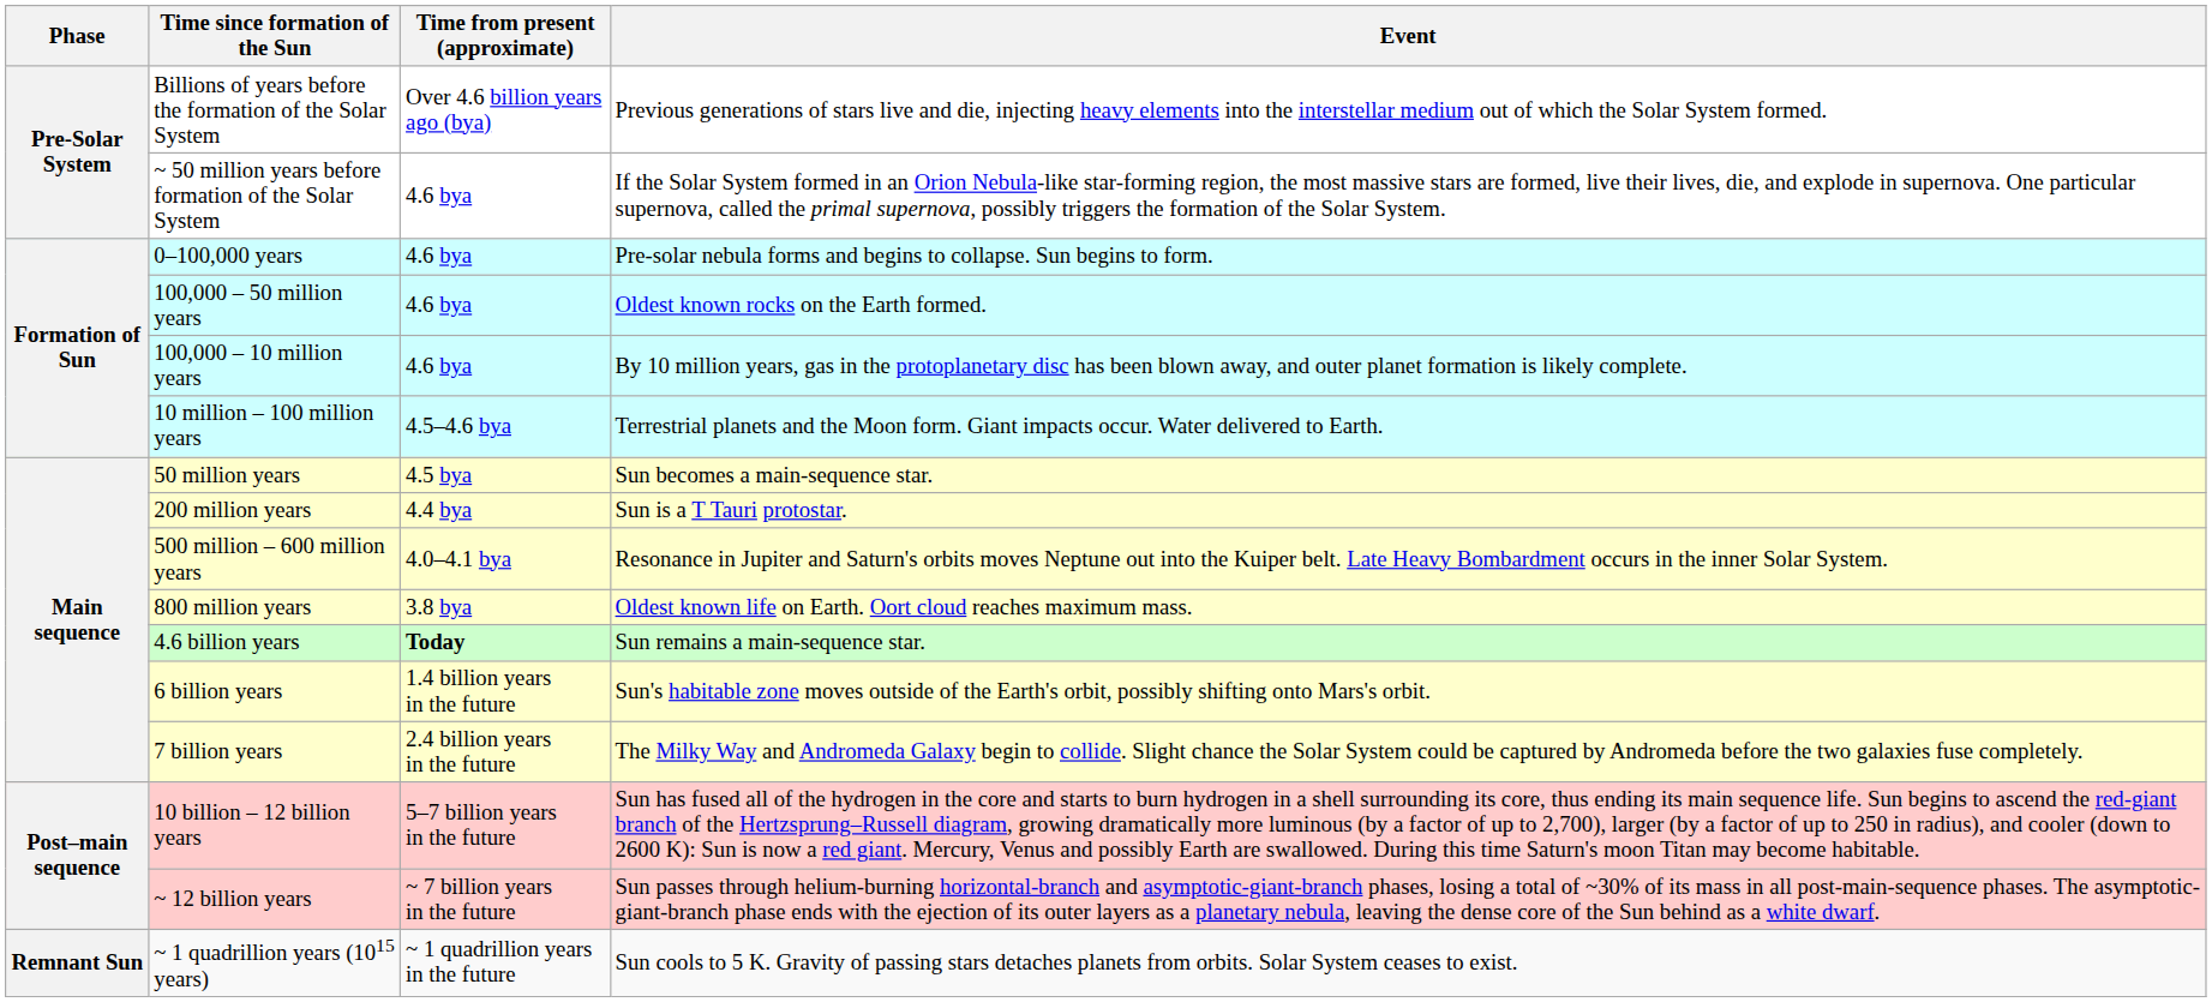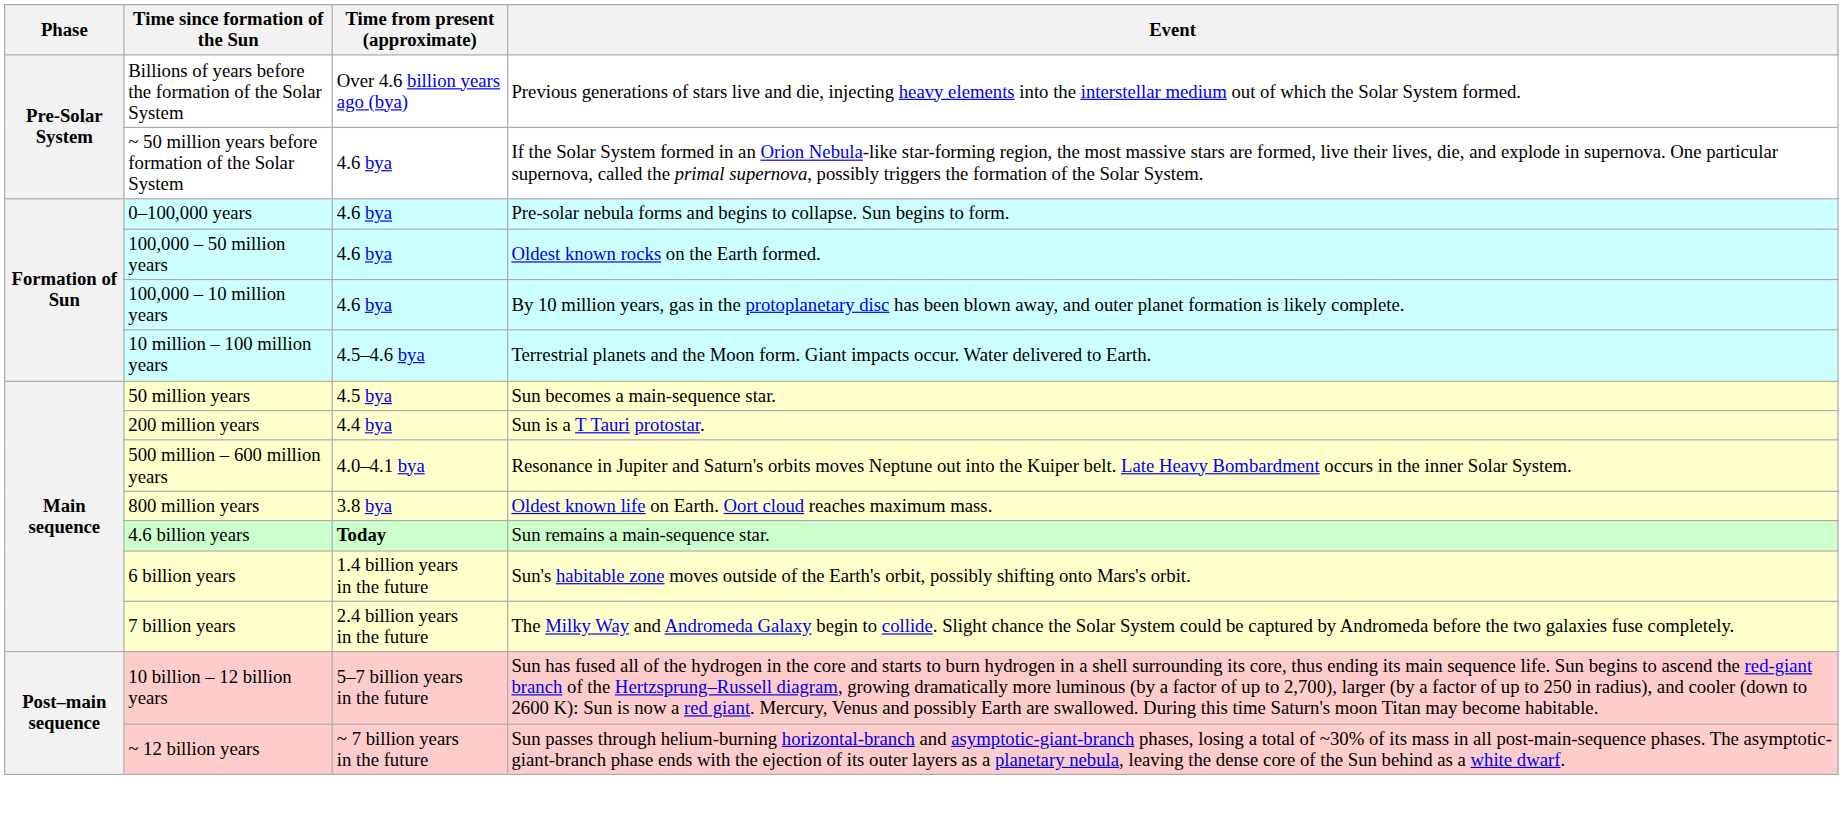 <table class="wikitable sortable">
 <tr>
 <th>Phase</th>
 <th>Time since formation of the Sun</th>
 <th>Time from present (approximate)</th>
 <th>Event</th>
 </tr>
 <tr bgcolor="#ffffff">
 <th rowspan="2">Pre-Solar System</th>
 <td>Billions of years before the formation of the Solar System</td>
 <td>Over 4.6 <a href='#'>billion years ago (bya)</a></td>
 <td>Previous generations of stars live and die, injecting <a href='#'>heavy elements</a> into the <a href='#'>interstellar medium</a> out of which the Solar System formed.</td>
 </tr>
 <tr bgcolor="#ffffff">
 <td>~ 50 million years before formation of the Solar System</td>
 <td>4.6 <a href='#'>bya</a></td>
 <td>If the Solar System formed in an <a href='#'>Orion Nebula</a>-like star-forming region, the most massive stars are formed, live their lives, die, and explode in supernova. One particular supernova, called the <em>primal supernova</em>, possibly triggers the formation of the Solar System.</td>
 </tr>
 <tr bgcolor="#ccffff">
 <th rowspan="4">Formation of Sun</th>
 <td>0–100,000 years</td>
 <td>4.6 <a href='#'>bya</a></td>
 <td>Pre-solar nebula forms and begins to collapse. Sun begins to form.</td>
 </tr>
 <tr bgcolor="#ccffff">
 <td>100,000 – 50 million years</td>
 <td>4.6 <a href='#'>bya</a></td>
 <td><a href='#'>Oldest known rocks</a> on the Earth formed.</td>
 </tr>
 <tr bgcolor="#ccffff">
 <td>100,000 – 10 million years</td>
 <td>4.6 <a href='#'>bya</a></td>
 <td>By 10 million years, gas in the <a href='#'>protoplanetary disc</a> has been blown away, and outer planet formation is likely complete.</td>
 </tr>
 <tr bgcolor="#ccffff">
 <td>10 million – 100 million years</td>
 <td>4.5–4.6 <a href='#'>bya</a></td>
 <td>Terrestrial planets and the Moon form. Giant impacts occur. Water delivered to Earth.</td>
 </tr>
 <tr bgcolor="#ffffcc">
 <th rowspan="7">Main sequence</th>
 <td>50 million years</td>
 <td>4.5 <a href='#'>bya</a></td>
 <td>Sun becomes a main-sequence star.</td>
 </tr>
 <tr bgcolor="#ffffcc">
 <td>200 million years</td>
 <td>4.4 <a href='#'>bya</a></td>
 <td>Sun is a <a href='#'>T Tauri</a> <a href='#'>protostar</a>.</td>
 </tr>
 <tr bgcolor="#ffffcc">
 <td>500 million – 600 million years</td>
 <td>4.0–4.1 <a href='#'>bya</a></td>
 <td>Resonance in Jupiter and Saturn's orbits moves Neptune out into the Kuiper belt. <a href='#'>Late Heavy Bombardment</a> occurs in the inner Solar System.</td>
 </tr>
 <tr bgcolor="#ffffcc">
 <td>800 million years</td>
 <td>3.8 <a href='#'>bya</a></td>
 <td><a href='#'>Oldest known life</a> on Earth. <a href='#'>Oort cloud</a> reaches maximum mass.</td>
 </tr>
 <tr bgcolor="#ccffcc">
 <td>4.6 billion years</td>
 <td><strong>Today</strong></td>
 <td>Sun remains a main-sequence star.</td>
 </tr>
 <tr bgcolor="#ffffcc">
 <td>6 billion years</td>
 <td>1.4 billion years in the future</td>
 <td>Sun's <a href='#'>habitable zone</a> moves outside of the Earth's orbit, possibly shifting onto Mars's orbit.</td>
 </tr>
 <tr bgcolor="#ffffcc">
 <td>7 billion years</td>
 <td>2.4 billion years in the future</td>
 <td>The <a href='#'>Milky Way</a> and <a href='#'>Andromeda Galaxy</a> begin to <a href='#'>collide</a>. Slight chance the Solar System could be captured by Andromeda before the two galaxies fuse completely.</td>
 </tr>
 <tr bgcolor="#ffcccc">
 <th rowspan="2">Post–main sequence</th>
 <td>10 billion – 12 billion years</td>
 <td>5–7 billion years in the future</td>
 <td>Sun has fused all of the hydrogen in the core and starts to burn hydrogen in a shell surrounding its core, thus ending its main sequence life. Sun begins to ascend the <a href='#'>red-giant branch</a> of the <a href='#'>Hertzsprung–Russell diagram</a>, growing dramatically more luminous (by a factor of up to 2,700), larger (by a factor of up to 250 in radius), and cooler (down to 2600 K): Sun is now a <a href='#'>red giant</a>. Mercury, Venus and possibly Earth are swallowed. During this time Saturn's moon Titan may become habitable.</td>
 </tr>
 <tr bgcolor="#ffcccc">
 <td>~ 12 billion years</td>
 <td>~ 7 billion years in the future</td>
 <td>Sun passes through helium-burning <a href='#'>horizontal-branch</a> and <a href='#'>asymptotic-giant-branch</a> phases, losing a total of ~30% of its mass in all post-main-sequence phases. The asymptotic-giant-branch phase ends with the ejection of its outer layers as a <a href='#'>planetary nebula</a>, leaving the dense core of the Sun behind as a <a href='#'>white dwarf</a>.</td>
 </tr>
-<tr>
-<th>Remnant Sun</th>
-<td>~ 1 quadrillion years (10<sup>15</sup> years)</td>
-<td>~ 1 quadrillion years in the future</td>
-<td>Sun cools to 5 K. Gravity of passing stars detaches planets from orbits. Solar System ceases to exist.</td>
-</tr>
 </table>
